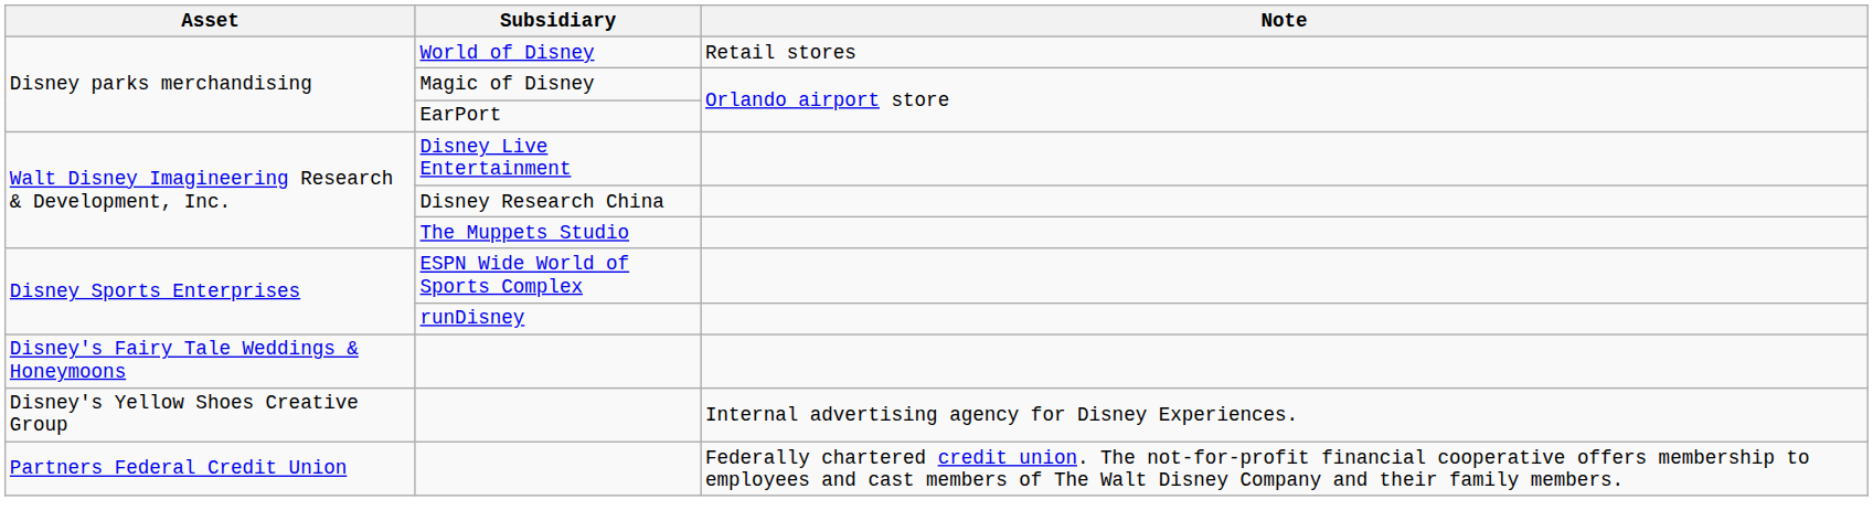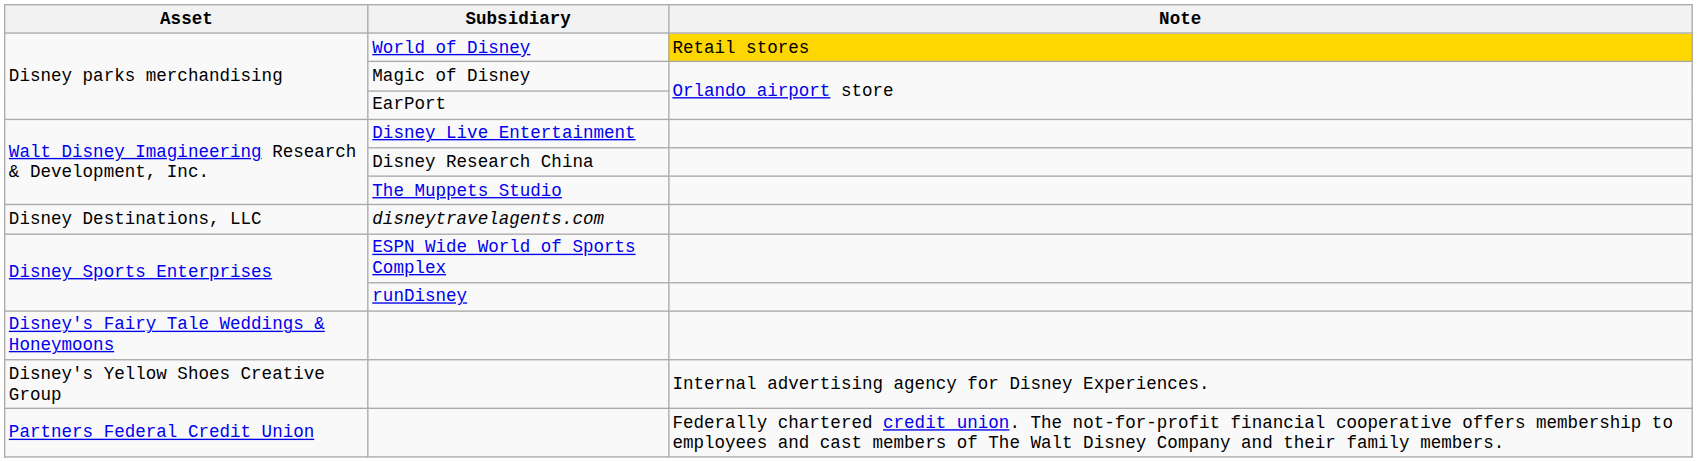 <table class="wikitable">
 <tr>
 <th>Asset</th>
 <th>Subsidiary</th>
 <th>Note</th>
 </tr>
 <tr>
 <td rowspan="3">Disney parks merchandising</td>
 <td><a href='#'>World of Disney</a></td>
-<td>Retail stores</td>
+<td style="background: gold;">Retail stores</td>
 </tr>
 <tr>
 <td>Magic of Disney</td>
 <td rowspan="2"><a href='#'>Orlando airport</a> store</td>
 </tr>
 <tr>
 <td>EarPort</td>
 </tr>
 <tr>
 <td rowspan="3"><a href='#'>Walt Disney Imagineering</a> Research & Development, Inc.</td>
 <td><a href='#'>Disney Live Entertainment</a></td>
 <td></td>
 </tr>
 <tr>
 <td>Disney Research China</td>
 <td></td>
 </tr>
 <tr>
 <td><a href='#'>The Muppets Studio</a></td>
+<td></td>
+</tr>
+<tr>
+<td>Disney Destinations, LLC</td>
+<td><em>disneytravelagents.com</em></td>
 <td></td>
 </tr>
 <tr>
 <td rowspan="2"><a href='#'>Disney Sports Enterprises</a></td>
 <td><a href='#'>ESPN Wide World of Sports Complex</a></td>
 <td></td>
 </tr>
 <tr>
 <td><a href='#'>runDisney</a></td>
 <td></td>
 </tr>
 <tr>
 <td><a href='#'>Disney's Fairy Tale Weddings & Honeymoons</a></td>
 <td></td>
 <td></td>
 </tr>
 <tr>
 <td>Disney's Yellow Shoes Creative Group</td>
 <td></td>
 <td>Internal advertising agency for Disney Experiences.</td>
 </tr>
 <tr>
 <td><a href='#'>Partners Federal Credit Union</a></td>
 <td></td>
 <td>Federally chartered <a href='#'>credit union</a>. The not-for-profit financial cooperative offers membership to employees and cast members of The Walt Disney Company and their family members.</td>
 </tr>
 </table>
